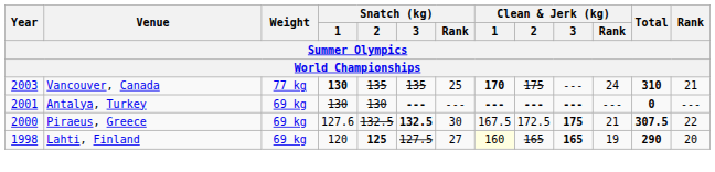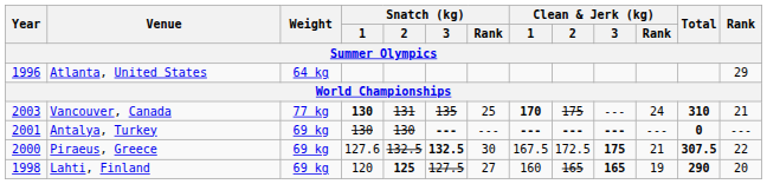 <table class = "wikitable" style="text-align:center;">
 <tr>
 <th rowspan=2 width=40>Year</th>
 <th rowspan=2 width=250>Venue</th>
 <th rowspan=2 width=60>Weight</th>
 <th colspan=4>Snatch (kg)</th>
 <th colspan=4>Clean & Jerk (kg)</th>
 <th rowspan=2 width=40>Total</th>
 <th rowspan=2 width=40>Rank</th>
 </tr>
 <tr>
 <th width=40>1</th>
 <th width=40>2</th>
 <th width=40>3</th>
 <th width=40>Rank</th>
 <th width=40>1</th>
 <th width=40>2</th>
 <th width=40>3</th>
 <th width=40>Rank</th>
 </tr>
 <tr>
 <th colspan=13><a href='#'>Summer Olympics</a></th>
 </tr>
 <tr>
+<td><a href='#'>1996</a></td>
+<td align=left> <a href='#'>Atlanta</a>, <a href='#'>United States</a></td>
+<td><a href='#'>64 kg</a></td>
+<td></td>
+<td></td>
+<td></td>
+<td></td>
+<td></td>
+<td></td>
+<td></td>
+<td></td>
+<td></td>
+<td>29</td>
+</tr>
+<tr>
 <th colspan=13><a href='#'>World Championships</a></th>
 </tr>
 <tr>
 <td><a href='#'>2003</a></td>
 <td align=left> <a href='#'>Vancouver</a>, <a href='#'>Canada</a></td>
 <td><a href='#'>77 kg</a></td>
 <td><strong>130</strong></td>
-<td><s>135</s></td>
+<td><s>131</s></td>
 <td><s>135</s></td>
 <td>25</td>
 <td><strong>170</strong></td>
 <td><s>175</s></td>
 <td>---</td>
 <td>24</td>
 <td><strong>310</strong></td>
 <td>21</td>
 </tr>
 <tr>
 <td><a href='#'>2001</a></td>
 <td align=left> <a href='#'>Antalya</a>, <a href='#'>Turkey</a></td>
 <td><a href='#'>69 kg</a></td>
 <td><s>130</s></td>
 <td><s>130</s></td>
 <td><strong>---</strong></td>
 <td>---</td>
 <td><strong>---</strong></td>
 <td><strong>---</strong></td>
 <td><strong>---</strong></td>
 <td>---</td>
 <td><strong>0</strong></td>
 <td>---</td>
 </tr>
 <tr>
 <td><a href='#'>2000</a></td>
 <td align=left> <a href='#'>Piraeus</a>, <a href='#'>Greece</a></td>
 <td><a href='#'>69 kg</a></td>
 <td>127.6</td>
 <td><s>132.5</s></td>
 <td><strong>132.5</strong></td>
 <td>30</td>
 <td>167.5</td>
 <td>172.5</td>
 <td><strong>175</strong></td>
 <td>21</td>
 <td><strong>307.5</strong></td>
 <td>22</td>
 </tr>
 <tr>
 <td><a href='#'>1998</a></td>
 <td align=left> <a href='#'>Lahti</a>, <a href='#'>Finland</a></td>
 <td><a href='#'>69 kg</a></td>
 <td>120</td>
 <td><strong>125</strong></td>
 <td><s>127.5</s></td>
 <td>27</td>
-<td style="background: lightyellow;">160</td>
+<td>160</td>
 <td><s>165</s></td>
 <td><strong>165</strong></td>
 <td>19</td>
 <td><strong>290</strong></td>
 <td>20</td>
 </tr>
 </table>
